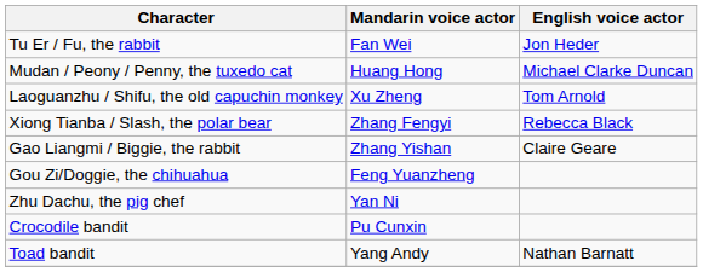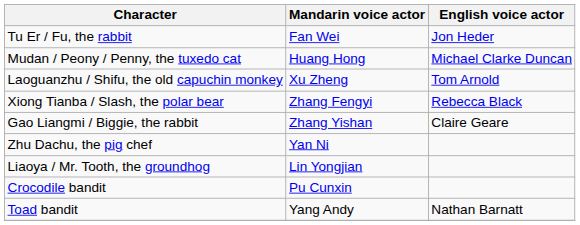 <table class="wikitable">
 <tr>
 <th>Character</th>
 <th>Mandarin voice actor</th>
 <th>English voice actor</th>
 </tr>
 <tr>
 <td>Tu Er / Fu, the <a href='#'>rabbit</a></td>
 <td><a href='#'>Fan Wei</a></td>
 <td><a href='#'>Jon Heder</a></td>
 </tr>
 <tr>
 <td>Mudan / Peony / Penny, the <a href='#'>tuxedo cat</a></td>
 <td><a href='#'>Huang Hong</a></td>
 <td><a href='#'>Michael Clarke Duncan</a></td>
 </tr>
 <tr>
 <td>Laoguanzhu / Shifu, the old <a href='#'>capuchin monkey</a></td>
 <td><a href='#'>Xu Zheng</a></td>
 <td><a href='#'>Tom Arnold</a></td>
 </tr>
 <tr>
 <td>Xiong Tianba / Slash, the <a href='#'>polar bear</a></td>
 <td><a href='#'>Zhang Fengyi</a></td>
 <td><a href='#'>Rebecca Black</a></td>
 </tr>
 <tr>
 <td>Gao Liangmi / Biggie, the rabbit</td>
 <td><a href='#'>Zhang Yishan</a></td>
 <td>Claire Geare</td>
 </tr>
 <tr>
-<td>Gou Zi/Doggie, the <a href='#'>chihuahua</a></td>
-<td><a href='#'>Feng Yuanzheng</a></td>
+<td>Zhu Dachu, the <a href='#'>pig</a> chef</td>
+<td><a href='#'>Yan Ni</a></td>
 <td></td>
 </tr>
 <tr>
-<td>Zhu Dachu, the <a href='#'>pig</a> chef</td>
-<td><a href='#'>Yan Ni</a></td>
+<td>Liaoya / Mr. Tooth, the <a href='#'>groundhog</a></td>
+<td><a href='#'>Lin Yongjian</a></td>
 <td></td>
 </tr>
 <tr>
 <td><a href='#'>Crocodile</a> bandit</td>
 <td><a href='#'>Pu Cunxin</a></td>
 <td></td>
 </tr>
 <tr>
 <td><a href='#'>Toad</a> bandit</td>
 <td>Yang Andy</td>
 <td>Nathan Barnatt</td>
 </tr>
 <tr>
 </tr>
 </table>
